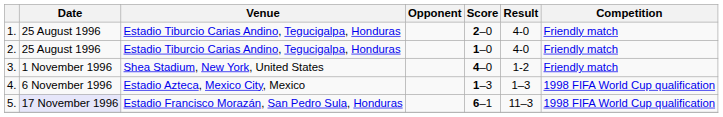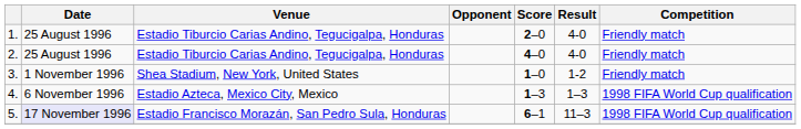 <table class="wikitable">
 <tr>
 <th></th>
 <th>Date</th>
 <th>Venue</th>
 <th>Opponent</th>
 <th>Score</th>
 <th>Result</th>
 <th>Competition</th>
 </tr>
 <tr>
 <td align="center">1.</td>
 <td>25 August 1996</td>
 <td><a href='#'>Estadio Tiburcio Carias Andino</a>, <a href='#'>Tegucigalpa</a>, <a href='#'>Honduras</a></td>
 <td></td>
 <td align="center"><strong>2</strong>–0</td>
 <td align="center">4-0</td>
 <td><a href='#'>Friendly match</a></td>
 </tr>
 <tr>
 <td align="center">2.</td>
 <td>25 August 1996</td>
 <td><a href='#'>Estadio Tiburcio Carias Andino</a>, <a href='#'>Tegucigalpa</a>, <a href='#'>Honduras</a></td>
 <td></td>
-<td align="center"><strong>1</strong>–0</td>
+<td align="center"><strong>4</strong>–0</td>
 <td align="center">4-0</td>
 <td><a href='#'>Friendly match</a></td>
 </tr>
 <tr>
 <td align="center">3.</td>
 <td>1 November 1996</td>
 <td><a href='#'>Shea Stadium</a>, <a href='#'>New York</a>, United States</td>
 <td></td>
-<td align="center"><strong>4</strong>–0</td>
+<td align="center"><strong>1</strong>–0</td>
 <td align="center">1-2</td>
 <td><a href='#'>Friendly match</a></td>
 </tr>
 <tr>
 <td align="center">4.</td>
 <td>6 November 1996</td>
 <td><a href='#'>Estadio Azteca</a>, <a href='#'>Mexico City</a>, Mexico</td>
 <td></td>
 <td align="center"><strong>1</strong>–3</td>
 <td align="center">1–3</td>
 <td><a href='#'>1998 FIFA World Cup qualification</a></td>
 </tr>
 <tr>
 <td align="center">5.</td>
 <td style="background: lavender;">17 November 1996</td>
 <td><a href='#'>Estadio Francisco Morazán</a>, <a href='#'>San Pedro Sula</a>, <a href='#'>Honduras</a></td>
 <td></td>
 <td align="center"><strong>6</strong>–1</td>
 <td align="center">11–3</td>
 <td><a href='#'>1998 FIFA World Cup qualification</a></td>
 </tr>
 <tr>
 </tr>
 </table>
